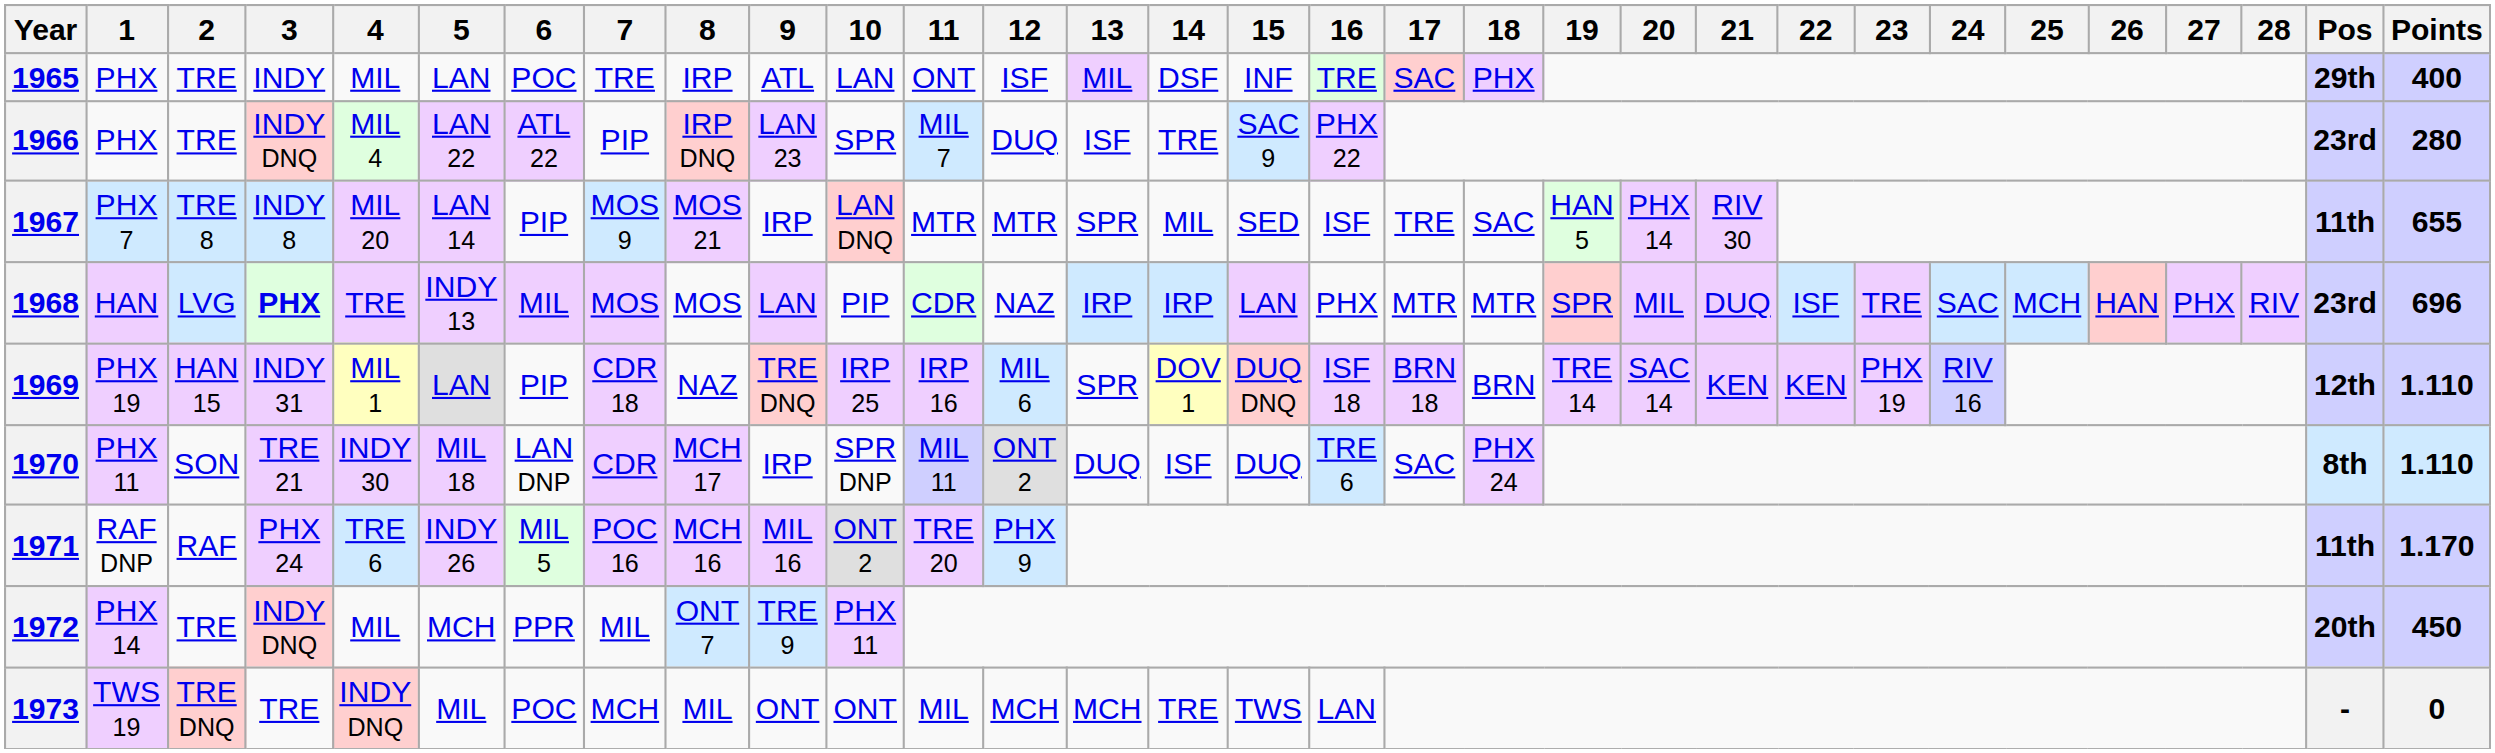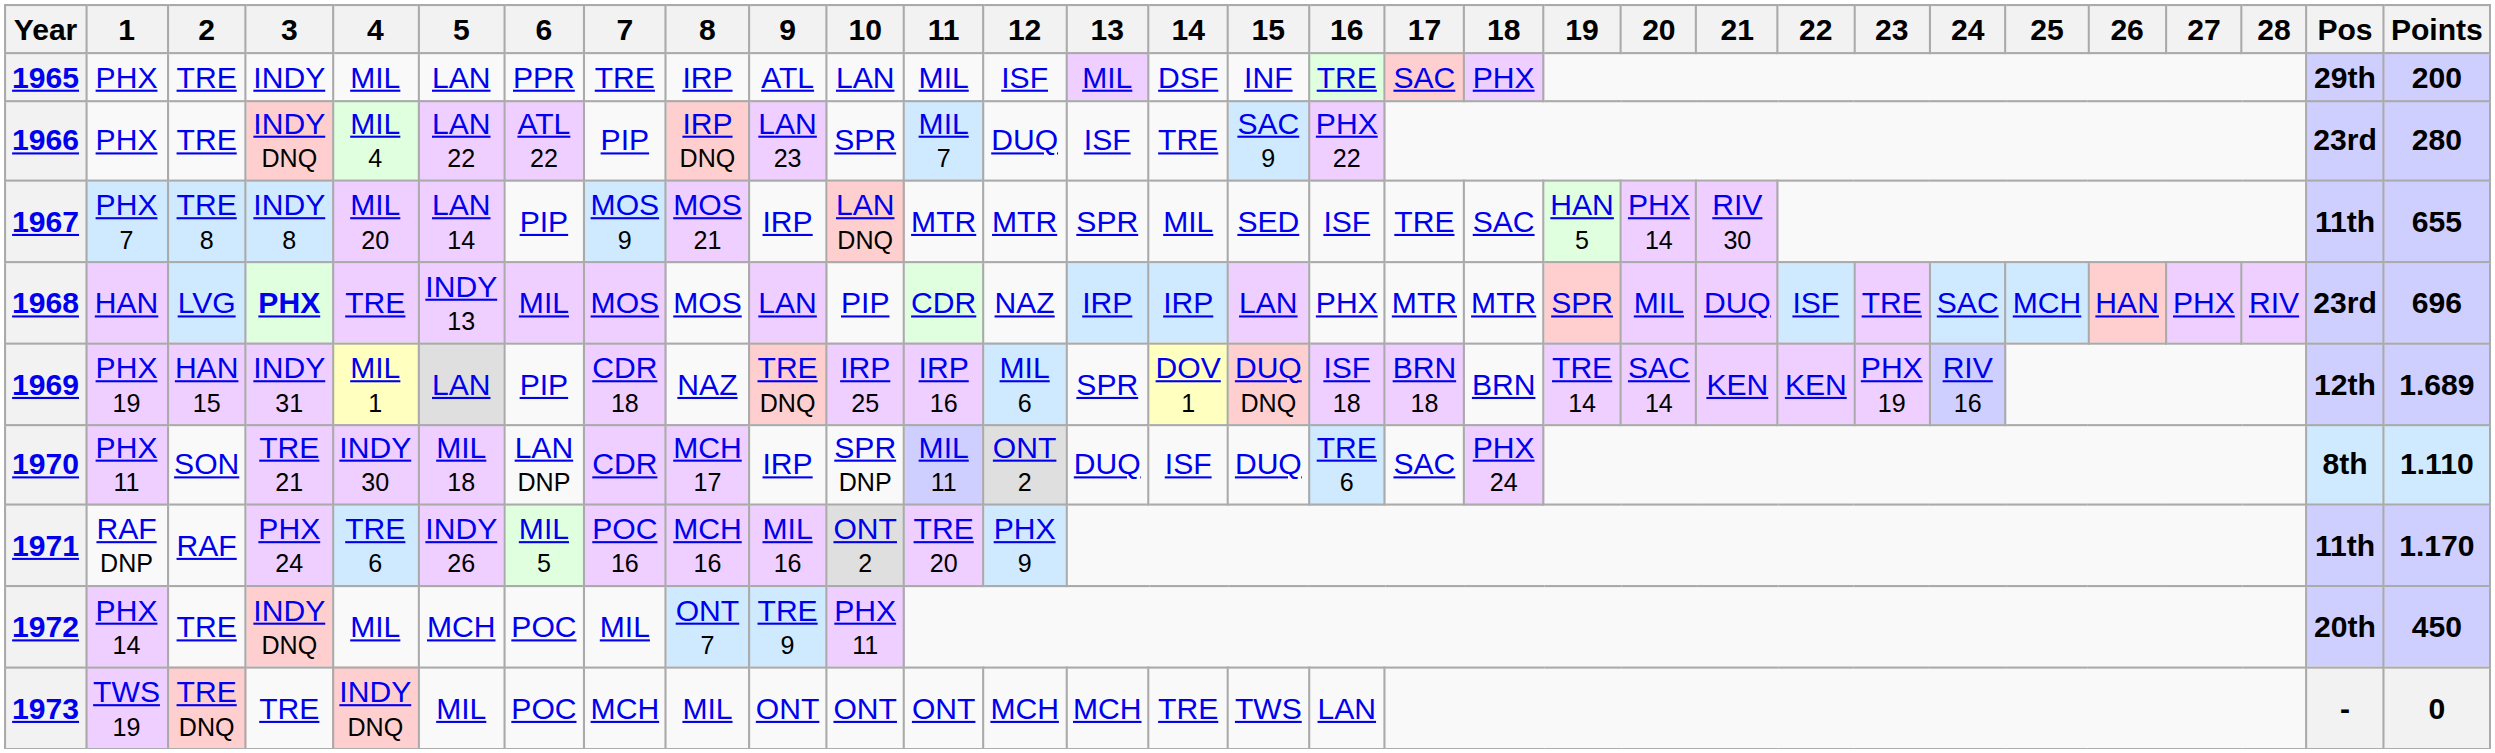 <table class="wikitable" style="text-align:center; font-size:90%">
 <tr>
 <th>Year</th>
 <th>1</th>
 <th>2</th>
 <th>3</th>
 <th>4</th>
 <th>5</th>
 <th>6</th>
 <th>7</th>
 <th>8</th>
 <th>9</th>
 <th>10</th>
 <th>11</th>
 <th>12</th>
 <th>13</th>
 <th>14</th>
 <th>15</th>
 <th>16</th>
 <th>17</th>
 <th>18</th>
 <th>19</th>
 <th>20</th>
 <th>21</th>
 <th>22</th>
 <th>23</th>
 <th>24</th>
 <th>25</th>
 <th>26</th>
 <th>27</th>
 <th>28</th>
 <th>Pos</th>
 <th>Points</th>
 </tr>
 <tr>
 <th><a href='#'>1965</a></th>
 <td><a href='#'>PHX</a><br></td>
 <td><a href='#'>TRE</a><br></td>
 <td><a href='#'>INDY</a><br><small> </small></td>
 <td><a href='#'>MIL</a><br></td>
 <td><a href='#'>LAN</a><br></td>
-<td><a href='#'>POC</a><br><small> </small></td>
+<td><a href='#'>PPR</a><br></td>
 <td><a href='#'>TRE</a><br></td>
 <td><a href='#'>IRP</a><br></td>
 <td><a href='#'>ATL</a><br></td>
 <td><a href='#'>LAN</a><br></td>
-<td><a href='#'>ONT</a><br><small> </small></td>
+<td><a href='#'>MIL</a><br></td>
 <td><a href='#'>ISF</a><br></td>
 <td style="background:#EFCFFF;"><a href='#'>MIL</a><br></td>
 <td><a href='#'>DSF</a><br></td>
 <td><a href='#'>INF</a><br></td>
 <td style="background:#DFFFDF;"><a href='#'>TRE</a><br></td>
 <td style="background:#FFCFCF;"><a href='#'>SAC</a><br></td>
 <td style="background:#EFCFFF;"><a href='#'>PHX</a><br></td>
 <td colspan=10></td>
 <th style="background:#CFCFFF;">29th</th>
-<th style="background:#CFCFFF;">400</th>
+<th style="background:#CFCFFF;">200</th>
 </tr>
 <tr>
 <th><a href='#'>1966</a></th>
 <td><a href='#'>PHX</a><br></td>
 <td><a href='#'>TRE</a><br><small> </small></td>
 <td style="background:#FFCFCF;"><a href='#'>INDY</a><br><small>DNQ</small></td>
 <td style="background:#DFFFDF;"><a href='#'>MIL</a><br><small>4</small></td>
 <td style="background:#EFCFFF;"><a href='#'>LAN</a><br><small>22</small></td>
 <td style="background:#EFCFFF;"><a href='#'>ATL</a><br><small>22</small></td>
 <td><a href='#'>PIP</a></td>
 <td style="background:#FFCFCF;"><a href='#'>IRP</a><br><small>DNQ</small></td>
 <td style="background:#EFCFFF;"><a href='#'>LAN</a><br><small>23</small></td>
 <td><a href='#'>SPR</a><br><small> </small></td>
 <td style="background:#CFEAFF;"><a href='#'>MIL</a><br><small>7</small></td>
 <td><a href='#'>DUQ</a><br><small> </small></td>
 <td><a href='#'>ISF</a><br><small> </small></td>
 <td><a href='#'>TRE</a><br><small> </small></td>
 <td style="background:#CFEAFF;"><a href='#'>SAC</a><br><small>9</small></td>
 <td style="background:#EFCFFF;"><a href='#'>PHX</a><br><small>22</small></td>
 <td colspan=12></td>
 <th style="background:#CFCFFF;">23rd</th>
 <th style="background:#CFCFFF;">280</th>
 </tr>
 <tr>
 <th><a href='#'>1967</a></th>
 <td style="background:#CFEAFF;"><a href='#'>PHX</a><br><small>7</small></td>
 <td style="background:#CFEAFF;"><a href='#'>TRE</a><br><small>8</small></td>
 <td style="background:#CFEAFF;"><a href='#'>INDY</a><br><small>8</small></td>
 <td style="background:#EFCFFF;"><a href='#'>MIL</a><br><small>20</small></td>
 <td style="background:#EFCFFF;"><a href='#'>LAN</a><br><small>14</small></td>
 <td><a href='#'>PIP</a></td>
 <td style="background:#CFEAFF;"><a href='#'>MOS</a><br><small>9</small></td>
 <td style="background:#EFCFFF;"><a href='#'>MOS</a><br><small>21</small></td>
 <td><a href='#'>IRP</a></td>
 <td style="background:#FFCFCF;"><a href='#'>LAN</a><br><small>DNQ</small></td>
 <td><a href='#'>MTR</a><br><small> </small></td>
 <td><a href='#'>MTR</a><br><small> </small></td>
 <td><a href='#'>SPR</a><br><small> </small></td>
 <td><a href='#'>MIL</a><br><small> </small></td>
 <td><a href='#'>SED</a><br><small> </small></td>
 <td><a href='#'>ISF</a><br><small> </small></td>
 <td><a href='#'>TRE</a><br><small> </small></td>
 <td><a href='#'>SAC</a><br><small> </small></td>
 <td style="background:#DFFFDF;"><a href='#'>HAN</a><br><small>5</small></td>
 <td style="background:#EFCFFF;"><a href='#'>PHX</a><br><small>14</small></td>
 <td style="background:#EFCFFF;"><a href='#'>RIV</a><br><small>30</small></td>
 <td colspan=7></td>
 <th style="background:#CFCFFF;">11th</th>
 <th style="background:#CFCFFF;">655</th>
 </tr>
 <tr>
 <th><a href='#'>1968</a></th>
 <td style="background:#EFCFFF;"><a href='#'>HAN</a><br></td>
 <td style="background:#CFEAFF;"><a href='#'>LVG</a><br></td>
 <td style="background:#DFFFDF;"><strong><a href='#'>PHX</a><br></strong></td>
 <td style="background:#EFCFFF;"><a href='#'>TRE</a><br></td>
 <td style="background:#EFCFFF;"><a href='#'>INDY</a><br><small>13</small></td>
 <td style="background:#EFCFFF;"><a href='#'>MIL</a><br></td>
 <td style="background:#EFCFFF;"><a href='#'>MOS</a><br></td>
 <td><a href='#'>MOS</a><br></td>
 <td style="background:#EFCFFF;"><a href='#'>LAN</a><br></td>
 <td><a href='#'>PIP</a><br></td>
 <td style="background:#DFFFDF;"><a href='#'>CDR</a><br></td>
 <td><a href='#'>NAZ</a><br></td>
 <td style="background:#CFEAFF;"><a href='#'>IRP</a><br></td>
 <td style="background:#CFEAFF;"><a href='#'>IRP</a><br></td>
 <td style="background:#EFCFFF;"><a href='#'>LAN</a><br></td>
 <td><a href='#'>PHX</a><br><small> </small></td>
 <td><a href='#'>MTR</a><br></td>
 <td><a href='#'>MTR</a><br></td>
 <td style="background:#FFCFCF;"><a href='#'>SPR</a><br></td>
 <td style="background:#EFCFFF;"><a href='#'>MIL</a><br></td>
 <td style="background:#EFCFFF;"><a href='#'>DUQ</a><br></td>
 <td style="background:#CFEAFF;"><a href='#'>ISF</a><br></td>
 <td style="background:#EFCFFF;"><a href='#'>TRE</a><br></td>
 <td style="background:#CFEAFF;"><a href='#'>SAC</a><br></td>
 <td style="background:#CFEAFF;"><a href='#'>MCH</a><br></td>
 <td style="background:#FFCFCF;"><a href='#'>HAN</a><br></td>
 <td style="background:#EFCFFF;"><a href='#'>PHX</a><br></td>
 <td style="background:#EFCFFF;"><a href='#'>RIV</a><br></td>
 <th style="background:#CFCFFF;">23rd</th>
 <th style="background:#CFCFFF;">696</th>
 </tr>
 <tr>
 <th><a href='#'>1969</a></th>
 <td style="background:#EFCFFF;"><a href='#'>PHX</a><br><small>19</small></td>
 <td style="background:#EFCFFF;"><a href='#'>HAN</a><br><small>15</small></td>
 <td style="background:#EFCFFF;"><a href='#'>INDY</a><br><small>31</small></td>
 <td style="background:#FFFFBF;"><a href='#'>MIL</a><br><small>1</small></td>
 <td style="background:#DFDFDF;"><a href='#'>LAN</a><br></td>
 <td><a href='#'>PIP</a></td>
 <td style="background:#EFCFFF;"><a href='#'>CDR</a><br><small>18</small></td>
 <td><a href='#'>NAZ</a></td>
 <td style="background:#FFCFCF;"><a href='#'>TRE</a><br><small>DNQ</small></td>
 <td style="background:#EFCFFF;"><a href='#'>IRP</a><br><small>25</small></td>
 <td style="background:#EFCFFF;"><a href='#'>IRP</a><br><small>16</small></td>
 <td style="background:#CFEAFF;"><a href='#'>MIL</a><br><small>6</small></td>
 <td><a href='#'>SPR</a><br><small> </small></td>
 <td style="background:#FFFFBF;"><a href='#'>DOV</a><br><small>1</small></td>
 <td style="background:#FFCFCF;"><a href='#'>DUQ</a><br><small>DNQ</small></td>
 <td style="background:#EFCFFF;"><a href='#'>ISF</a><br><small>18</small></td>
 <td style="background:#EFCFFF;"><a href='#'>BRN</a><br><small>18</small></td>
 <td><a href='#'>BRN</a></td>
 <td style="background:#EFCFFF;"><a href='#'>TRE</a><br><small>14</small></td>
 <td style="background:#EFCFFF;"><a href='#'>SAC</a><br><small>14</small></td>
 <td style="background:#EFCFFF;"><a href='#'>KEN</a><br></td>
 <td style="background:#EFCFFF;"><a href='#'>KEN</a><br></td>
 <td style="background:#EFCFFF;"><a href='#'>PHX</a><br><small>19</small></td>
 <td style="background:#CFCFFF;"><a href='#'>RIV</a><br><small>16</small></td>
 <td colspan=4></td>
 <th style="background:#CFCFFF;">12th</th>
-<th style="background:#CFCFFF;">1.110</th>
+<th style="background:#CFCFFF;">1.689</th>
 </tr>
 <tr>
 <th><a href='#'>1970</a></th>
 <td style="background:#EFCFFF;"><a href='#'>PHX</a><br><small>11</small></td>
 <td><a href='#'>SON</a></td>
 <td style="background:#EFCFFF;"><a href='#'>TRE</a><br><small>21</small></td>
 <td style="background:#EFCFFF;"><a href='#'>INDY</a><br><small>30</small></td>
 <td style="background:#EFCFFF;"><a href='#'>MIL</a><br><small>18</small></td>
 <td><a href='#'>LAN</a><br><small>DNP</small></td>
 <td style="background:#EFCFFF;"><a href='#'>CDR</a><br></td>
 <td style="background:#EFCFFF;"><a href='#'>MCH</a><br><small>17</small></td>
 <td><a href='#'>IRP</a><br><small> </small></td>
 <td><a href='#'>SPR</a><br><small>DNP</small></td>
 <td style="background:#CFCFFF;"><a href='#'>MIL</a><br><small>11</small></td>
 <td style="background:#DFDFDF;"><a href='#'>ONT</a><br><small>2</small></td>
 <td><a href='#'>DUQ</a></td>
 <td><a href='#'>ISF</a></td>
 <td><a href='#'>DUQ</a><br><small> </small></td>
 <td style="background:#CFEAFF;"><a href='#'>TRE</a><br><small>6</small></td>
 <td><a href='#'>SAC</a><br><small> </small></td>
 <td style="background:#EFCFFF;"><a href='#'>PHX</a><br><small>24</small></td>
 <td colspan=10></td>
 <th style="background:#CFEAFF;">8th</th>
 <th style="background:#CFEAFF;">1.110</th>
 </tr>
 <tr>
 <th><a href='#'>1971</a></th>
 <td><a href='#'>RAF</a><br><small>DNP</small></td>
 <td><a href='#'>RAF</a><br><small> </small></td>
 <td style="background:#EFCFFF;"><a href='#'>PHX</a><br><small>24</small></td>
 <td style="background:#CFEAFF;"><a href='#'>TRE</a><br><small>6</small></td>
 <td style="background:#EFCFFF;"><a href='#'>INDY</a><br><small>26</small></td>
 <td style="background:#DFFFDF;"><a href='#'>MIL</a><br><small>5</small></td>
 <td style="background:#EFCFFF;"><a href='#'>POC</a><br><small>16</small></td>
 <td style="background:#EFCFFF;"><a href='#'>MCH</a><br><small>16</small></td>
 <td style="background:#EFCFFF;"><a href='#'>MIL</a><br><small>16</small></td>
 <td style="background:#DFDFDF;"><a href='#'>ONT</a><br><small>2</small></td>
 <td style="background:#EFCFFF;"><a href='#'>TRE</a><br><small>20</small></td>
 <td style="background:#CFEAFF;"><a href='#'>PHX</a><br><small>9</small></td>
 <td colspan=16></td>
 <th style="background:#CFCFFF;">11th</th>
 <th style="background:#CFCFFF;">1.170</th>
 </tr>
 <tr>
 <th><a href='#'>1972</a></th>
 <td style="background:#EFCFFF;"><a href='#'>PHX</a><br><small>14</small></td>
 <td><a href='#'>TRE</a><br><small> </small></td>
 <td style="background:#FFCFCF;"><a href='#'>INDY</a><br><small>DNQ</small></td>
 <td><a href='#'>MIL</a><br><small> </small></td>
 <td><a href='#'>MCH</a><br><small> </small></td>
-<td><a href='#'>PPR</a><br></td>
+<td><a href='#'>POC</a><br><small> </small></td>
 <td><a href='#'>MIL</a><br><small> </small></td>
 <td style="background:#CFEAFF;"><a href='#'>ONT</a><br><small>7</small></td>
 <td style="background:#CFEAFF;"><a href='#'>TRE</a><br><small>9</small></td>
 <td style="background:#EFCFFF;"><a href='#'>PHX</a><br><small>11</small></td>
 <td colspan=18></td>
 <th style="background:#CFCFFF;">20th</th>
 <th style="background:#CFCFFF;">450</th>
 </tr>
 <tr>
 <th><a href='#'>1973</a></th>
 <td style="background:#EFCFFF;"><a href='#'>TWS</a><br><small>19</small></td>
 <td style="background:#FFCFCF;"><a href='#'>TRE</a><br><small>DNQ</small></td>
 <td><a href='#'>TRE</a><br><small> </small></td>
 <td style="background:#FFCFCF;"><a href='#'>INDY</a><br><small>DNQ</small></td>
 <td><a href='#'>MIL</a><br><small> </small></td>
 <td><a href='#'>POC</a><br><small> </small></td>
 <td><a href='#'>MCH</a><br><small> </small></td>
 <td><a href='#'>MIL</a><br><small> </small></td>
 <td><a href='#'>ONT</a><br><small> </small></td>
 <td><a href='#'>ONT</a></td>
-<td><a href='#'>MIL</a><br></td>
+<td><a href='#'>ONT</a><br><small> </small></td>
 <td><a href='#'>MCH</a><br><small> </small></td>
 <td><a href='#'>MCH</a><br><small> </small></td>
 <td><a href='#'>TRE</a><br><small> </small></td>
 <td><a href='#'>TWS</a><br><small> </small></td>
 <td><a href='#'>LAN</a><br></td>
 <td colspan=12></td>
 <th>-</th>
 <th>0</th>
 </tr>
 </table>
